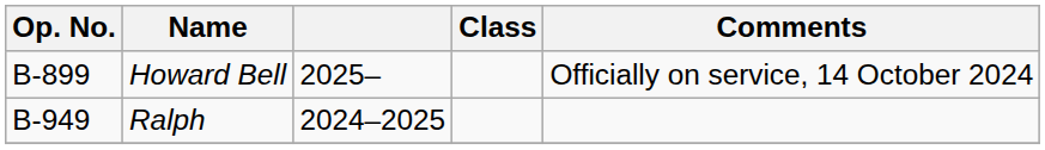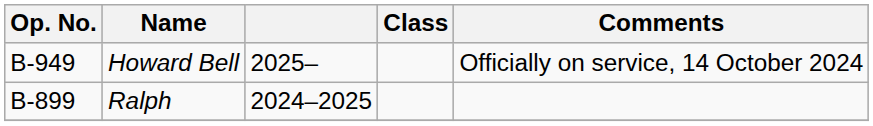 <table class="wikitable">
 <tr>
 <th>Op. No.</th>
 <th>Name</th>
 <th></th>
 <th>Class</th>
 <th>Comments</th>
 </tr>
 <tr>
-<td>B-899</td>
+<td>B-949</td>
 <td><em>Howard Bell</em></td>
 <td>2025–</td>
 <td></td>
 <td>Officially on service, 14 October 2024</td>
 </tr>
 <tr>
-<td>B-949</td>
+<td>B-899</td>
 <td><em>Ralph</em></td>
 <td>2024–2025</td>
 <td></td>
 <td></td>
 </tr>
 <tr>
 </tr>
 </table>
